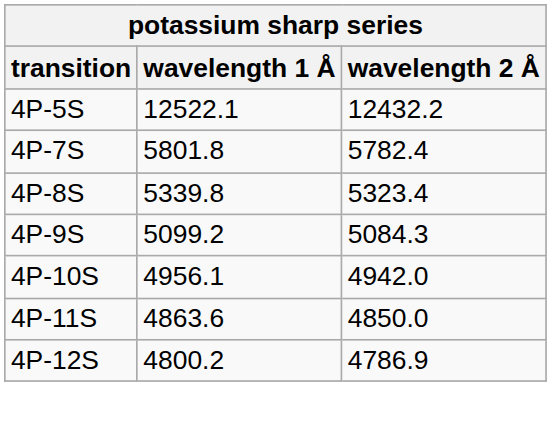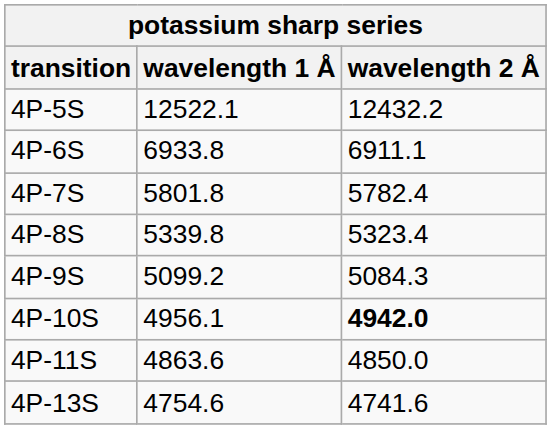 <table class="wikitable">
 <tr>
 <th colspan=3>potassium sharp series</th>
 </tr>
 <tr>
 <th>transition</th>
 <th>wavelength 1 Å</th>
 <th>wavelength 2 Å</th>
 </tr>
 <tr>
 <td>4P-5S</td>
 <td>12522.1</td>
 <td>12432.2</td>
+</tr>
+<tr>
+<td>4P-6S</td>
+<td>6933.8</td>
+<td>6911.1</td>
 </tr>
 <tr>
 <td>4P-7S</td>
 <td>5801.8</td>
 <td>5782.4</td>
 </tr>
 <tr>
 <td>4P-8S</td>
 <td>5339.8</td>
 <td>5323.4</td>
 </tr>
 <tr>
 <td>4P-9S</td>
 <td>5099.2</td>
 <td>5084.3</td>
 </tr>
 <tr>
 <td>4P-10S</td>
 <td>4956.1</td>
-<td>4942.0</td>
+<td><strong>4942.0</strong></td>
 </tr>
 <tr>
 <td>4P-11S</td>
 <td>4863.6</td>
 <td>4850.0</td>
 </tr>
 <tr>
-<td>4P-12S</td>
-<td>4800.2</td>
-<td>4786.9</td>
+<td>4P-13S</td>
+<td>4754.6</td>
+<td>4741.6</td>
 </tr>
 </table>
